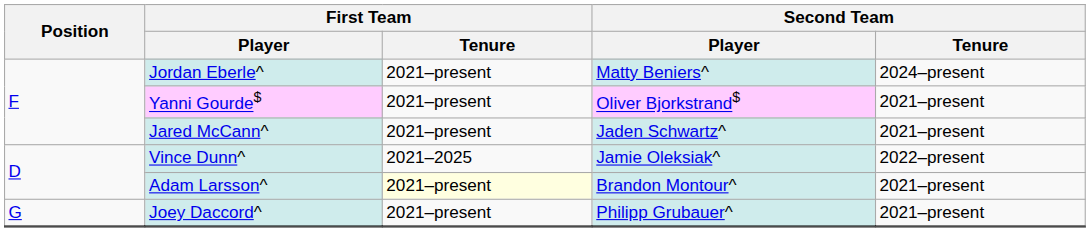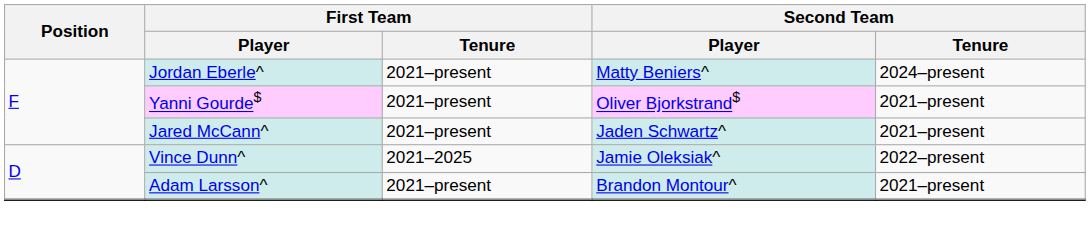 <table class="wikitable" style="width:80%">
 <tr>
 <th rowspan=2>Position</th>
 <th colspan=2>First Team</th>
 <th colspan=2>Second Team</th>
 </tr>
 <tr>
 <th>Player</th>
 <th>Tenure</th>
 <th>Player</th>
 <th>Tenure</th>
 </tr>
 <tr>
 <td rowspan="3"><a href='#'>F</a></td>
 <td bgcolor="#CFECEC"><a href='#'>Jordan Eberle</a>^</td>
 <td>2021–present</td>
 <td bgcolor="#CFECEC"><a href='#'>Matty Beniers</a>^</td>
 <td>2024–present</td>
 </tr>
 <tr>
 <td bgcolor="#FFCCFF"><a href='#'>Yanni Gourde</a><sup>$</sup></td>
 <td>2021–present</td>
 <td bgcolor="#FFCCFF"><a href='#'>Oliver Bjorkstrand</a><sup>$</sup></td>
 <td>2021–present</td>
 </tr>
 <tr>
 <td bgcolor="#CFECEC"><a href='#'>Jared McCann</a>^</td>
 <td>2021–present</td>
 <td bgcolor="#CFECEC"><a href='#'>Jaden Schwartz</a>^</td>
 <td>2021–present</td>
 </tr>
 <tr>
 <td rowspan="2"><a href='#'>D</a></td>
 <td bgcolor="#CFECEC"><a href='#'>Vince Dunn</a>^</td>
 <td>2021–2025</td>
 <td bgcolor="#CFECEC"><a href='#'>Jamie Oleksiak</a>^</td>
 <td>2022–present</td>
 </tr>
 <tr>
 <td bgcolor="#CFECEC"><a href='#'>Adam Larsson</a>^</td>
-<td style="background: lightyellow;">2021–present</td>
+<td>2021–present</td>
 <td bgcolor="#CFECEC"><a href='#'>Brandon Montour</a>^</td>
-<td>2021–present</td>
-</tr>
-<tr>
-<td><a href='#'>G</a></td>
-<td bgcolor="#CFECEC"><a href='#'>Joey Daccord</a>^</td>
-<td>2021–present</td>
-<td bgcolor="#CFECEC"><a href='#'>Philipp Grubauer</a>^</td>
 <td>2021–present</td>
 </tr>
 <tr style="border-top:2px solid black">
 </tr>
 </table>
